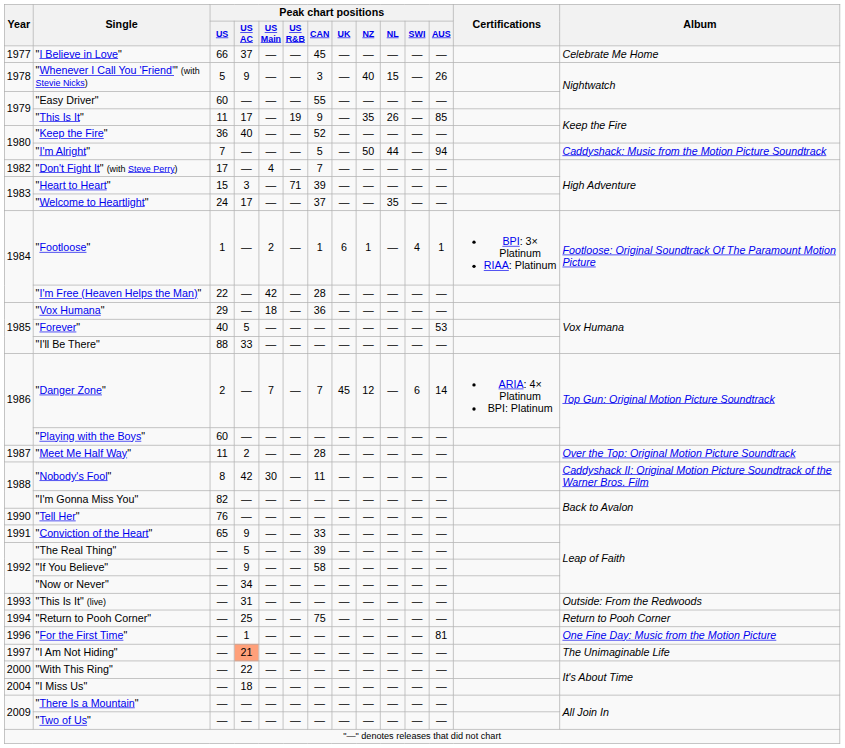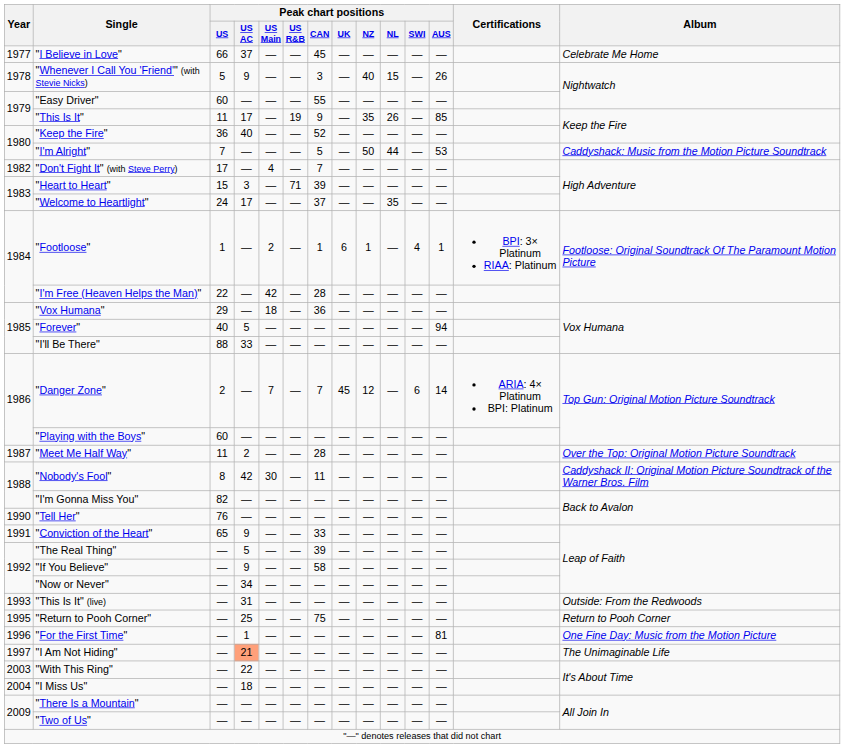 <table class="wikitable" style="text-align:center;">
 <tr>
 <th rowspan="2">Year</th>
 <th rowspan="2">Single</th>
 <th colspan="10">Peak chart positions</th>
 <th rowspan="2">Certifications</th>
 <th rowspan="2">Album</th>
 </tr>
 <tr style="font-size:smaller;">
 <th width="30"><a href='#'>US</a><br></th>
 <th width="30"><a href='#'>US AC</a><br></th>
 <th width="30"><a href='#'>US Main</a><br></th>
 <th width="30"><a href='#'>US R&B</a><br></th>
 <th width="30"><a href='#'>CAN</a><br></th>
 <th width="30"><a href='#'>UK</a><br></th>
 <th width="30"><a href='#'>NZ</a><br></th>
 <th width="30"><a href='#'>NL</a><br></th>
 <th width="30"><a href='#'>SWI</a><br></th>
 <th width="30"><a href='#'>AUS</a><br></th>
 </tr>
 <tr>
 <td>1977</td>
 <td align="left">"<a href='#'>I Believe in Love</a>"</td>
 <td>66</td>
 <td>37</td>
 <td>—</td>
 <td>—</td>
 <td>45</td>
 <td>—</td>
 <td>—</td>
 <td>—</td>
 <td>—</td>
 <td>—</td>
 <td></td>
 <td align="left"><em>Celebrate Me Home</em></td>
 </tr>
 <tr>
 <td>1978</td>
 <td align="left">"<a href='#'>Whenever I Call You 'Friend'</a>" <small>(with <a href='#'>Stevie Nicks</a>)</small></td>
 <td>5</td>
 <td>9</td>
 <td>—</td>
 <td>—</td>
 <td>3</td>
 <td>—</td>
 <td>40</td>
 <td>15</td>
 <td>—</td>
 <td>26</td>
 <td></td>
 <td align="left" rowspan="2"><em>Nightwatch</em></td>
 </tr>
 <tr>
 <td rowspan="2">1979</td>
 <td align="left">"Easy Driver"</td>
 <td>60</td>
 <td>—</td>
 <td>—</td>
 <td>—</td>
 <td>55</td>
 <td>—</td>
 <td>—</td>
 <td>—</td>
 <td>—</td>
 <td>—</td>
 <td></td>
 </tr>
 <tr>
 <td align="left">"<a href='#'>This Is It</a>"</td>
 <td>11</td>
 <td>17</td>
 <td>—</td>
 <td>19</td>
 <td>9</td>
 <td>—</td>
 <td>35</td>
 <td>26</td>
 <td>—</td>
 <td>85</td>
 <td></td>
 <td align="left" rowspan="2"><em>Keep the Fire</em></td>
 </tr>
 <tr>
 <td rowspan="2">1980</td>
 <td align="left">"<a href='#'>Keep the Fire</a>"</td>
 <td>36</td>
 <td>40</td>
 <td>—</td>
 <td>—</td>
 <td>52</td>
 <td>—</td>
 <td>—</td>
 <td>—</td>
 <td>—</td>
 <td>—</td>
 <td></td>
 </tr>
 <tr>
 <td align="left">"<a href='#'>I'm Alright</a>"</td>
 <td>7</td>
 <td>—</td>
 <td>—</td>
 <td>—</td>
 <td>5</td>
 <td>—</td>
 <td>50</td>
 <td>44</td>
 <td>—</td>
-<td>94</td>
+<td>53</td>
 <td></td>
 <td align="left"><em><a href='#'>Caddyshack: Music from the Motion Picture Soundtrack</a></em></td>
 </tr>
 <tr>
 <td>1982</td>
 <td align="left">"<a href='#'>Don't Fight It</a>" <small>(with <a href='#'>Steve Perry</a>)</small></td>
 <td>17</td>
 <td>—</td>
 <td>4</td>
 <td>—</td>
 <td>7</td>
 <td>—</td>
 <td>—</td>
 <td>—</td>
 <td>—</td>
 <td>—</td>
 <td></td>
 <td align="left" rowspan="3"><em>High Adventure</em></td>
 </tr>
 <tr>
 <td rowspan="2">1983</td>
 <td align="left">"<a href='#'>Heart to Heart</a>"</td>
 <td>15</td>
 <td>3</td>
 <td>—</td>
 <td>71</td>
 <td>39</td>
 <td>—</td>
 <td>—</td>
 <td>—</td>
 <td>—</td>
 <td>—</td>
 <td></td>
 </tr>
 <tr>
 <td align="left">"<a href='#'>Welcome to Heartlight</a>"</td>
 <td>24</td>
 <td>17</td>
 <td>—</td>
 <td>—</td>
 <td>37</td>
 <td>—</td>
 <td>—</td>
 <td>35</td>
 <td>—</td>
 <td>—</td>
 <td></td>
 </tr>
 <tr>
 <td rowspan="2">1984</td>
 <td align="left">"<a href='#'>Footloose</a>"</td>
 <td>1</td>
 <td>—</td>
 <td>2</td>
 <td>—</td>
 <td>1</td>
 <td>6</td>
 <td>1</td>
 <td>—</td>
 <td>4</td>
 <td>1</td>
 <td><br><ul><li><a href='#'>BPI</a>: 3× Platinum</li><li><a href='#'>RIAA</a>: Platinum</li></ul></td>
 <td align="left" rowspan="2"><em><a href='#'>Footloose: Original Soundtrack Of The Paramount Motion Picture</a></em></td>
 </tr>
 <tr>
 <td align="left">"<a href='#'>I'm Free (Heaven Helps the Man)</a>"</td>
 <td>22</td>
 <td>—</td>
 <td>42</td>
 <td>—</td>
 <td>28</td>
 <td>—</td>
 <td>—</td>
 <td>—</td>
 <td>—</td>
 <td>—</td>
 <td></td>
 </tr>
 <tr>
 <td rowspan="3">1985</td>
 <td align="left">"<a href='#'>Vox Humana</a>"</td>
 <td>29</td>
 <td>—</td>
 <td>18</td>
 <td>—</td>
 <td>36</td>
 <td>—</td>
 <td>—</td>
 <td>—</td>
 <td>—</td>
 <td>—</td>
 <td></td>
 <td align="left" rowspan="3"><em>Vox Humana</em></td>
 </tr>
 <tr>
 <td align="left">"<a href='#'>Forever</a>"</td>
 <td>40</td>
 <td>5</td>
 <td>—</td>
 <td>—</td>
 <td>—</td>
 <td>—</td>
 <td>—</td>
 <td>—</td>
 <td>—</td>
-<td>53</td>
+<td>94</td>
 <td></td>
 </tr>
 <tr>
 <td align="left">"I'll Be There"</td>
 <td>88</td>
 <td>33</td>
 <td>—</td>
 <td>—</td>
 <td>—</td>
 <td>—</td>
 <td>—</td>
 <td>—</td>
 <td>—</td>
 <td>—</td>
 <td></td>
 </tr>
 <tr>
 <td rowspan="2">1986</td>
 <td align="left">"<a href='#'>Danger Zone</a>"</td>
 <td>2</td>
 <td>—</td>
 <td>7</td>
 <td>—</td>
 <td>7</td>
 <td>45</td>
 <td>12</td>
 <td>—</td>
 <td>6</td>
 <td>14</td>
 <td><br><ul><li><a href='#'>ARIA</a>: 4× Platinum</li><li>BPI: Platinum</li></ul></td>
 <td align="left" rowspan="2"><em><a href='#'>Top Gun: Original Motion Picture Soundtrack</a></em></td>
 </tr>
 <tr>
 <td align="left">"<a href='#'>Playing with the Boys</a>"</td>
 <td>60</td>
 <td>—</td>
 <td>—</td>
 <td>—</td>
 <td>—</td>
 <td>—</td>
 <td>—</td>
 <td>—</td>
 <td>—</td>
 <td>—</td>
 <td></td>
 </tr>
 <tr>
 <td>1987</td>
 <td align="left">"<a href='#'>Meet Me Half Way</a>"</td>
 <td>11</td>
 <td>2</td>
 <td>—</td>
 <td>—</td>
 <td>28</td>
 <td>—</td>
 <td>—</td>
 <td>—</td>
 <td>—</td>
 <td>—</td>
 <td></td>
 <td align="left"><em><a href='#'>Over the Top: Original Motion Picture Soundtrack</a></em></td>
 </tr>
 <tr>
 <td rowspan="2">1988</td>
 <td align="left">"<a href='#'>Nobody's Fool</a>"</td>
 <td>8</td>
 <td>42</td>
 <td>30</td>
 <td>—</td>
 <td>11</td>
 <td>—</td>
 <td>—</td>
 <td>—</td>
 <td>—</td>
 <td>—</td>
 <td></td>
 <td align="left"><em><a href='#'>Caddyshack II: Original Motion Picture Soundtrack of the Warner Bros. Film</a></em></td>
 </tr>
 <tr>
 <td align="left">"I'm Gonna Miss You"</td>
 <td>82</td>
 <td>—</td>
 <td>—</td>
 <td>—</td>
 <td>—</td>
 <td>—</td>
 <td>—</td>
 <td>—</td>
 <td>—</td>
 <td>—</td>
 <td></td>
 <td align="left" rowspan="2"><em>Back to Avalon</em></td>
 </tr>
 <tr>
 <td>1990</td>
 <td align="left">"<a href='#'>Tell Her</a>"</td>
 <td>76</td>
 <td>—</td>
 <td>—</td>
 <td>—</td>
 <td>—</td>
 <td>—</td>
 <td>—</td>
 <td>—</td>
 <td>—</td>
 <td>—</td>
 <td></td>
 </tr>
 <tr>
 <td>1991</td>
 <td align="left">"<a href='#'>Conviction of the Heart</a>"</td>
 <td>65</td>
 <td>9</td>
 <td>—</td>
 <td>—</td>
 <td>33</td>
 <td>—</td>
 <td>—</td>
 <td>—</td>
 <td>—</td>
 <td>—</td>
 <td></td>
 <td align="left" rowspan="4"><em>Leap of Faith</em></td>
 </tr>
 <tr>
 <td rowspan="3">1992</td>
 <td align="left">"The Real Thing"</td>
 <td>—</td>
 <td>5</td>
 <td>—</td>
 <td>—</td>
 <td>39</td>
 <td>—</td>
 <td>—</td>
 <td>—</td>
 <td>—</td>
 <td>—</td>
 <td></td>
 </tr>
 <tr>
 <td align="left">"If You Believe"</td>
 <td>—</td>
 <td>9</td>
 <td>—</td>
 <td>—</td>
 <td>58</td>
 <td>—</td>
 <td>—</td>
 <td>—</td>
 <td>—</td>
 <td>—</td>
 <td></td>
 </tr>
 <tr>
 <td align="left">"Now or Never"</td>
 <td>—</td>
 <td>34</td>
 <td>—</td>
 <td>—</td>
 <td>—</td>
 <td>—</td>
 <td>—</td>
 <td>—</td>
 <td>—</td>
 <td>—</td>
 <td></td>
 </tr>
 <tr>
 <td>1993</td>
 <td align="left">"This Is It" <small>(live)</small></td>
 <td>—</td>
 <td>31</td>
 <td>—</td>
 <td>—</td>
 <td>—</td>
 <td>—</td>
 <td>—</td>
 <td>—</td>
 <td>—</td>
 <td>—</td>
 <td></td>
 <td align="left"><em>Outside: From the Redwoods</em></td>
 </tr>
 <tr>
-<td>1994</td>
+<td>1995</td>
 <td align="left">"Return to Pooh Corner"</td>
 <td>—</td>
 <td>25</td>
 <td>—</td>
 <td>—</td>
 <td>75</td>
 <td>—</td>
 <td>—</td>
 <td>—</td>
 <td>—</td>
 <td>—</td>
 <td></td>
 <td align="left"><em>Return to Pooh Corner</em></td>
 </tr>
 <tr>
 <td>1996</td>
 <td align="left">"<a href='#'>For the First Time</a>"</td>
 <td>—</td>
 <td>1</td>
 <td>—</td>
 <td>—</td>
 <td>—</td>
 <td>—</td>
 <td>—</td>
 <td>—</td>
 <td>—</td>
 <td>81</td>
 <td></td>
 <td align="left"><em><a href='#'>One Fine Day: Music from the Motion Picture</a></em></td>
 </tr>
 <tr>
 <td>1997</td>
 <td align="left">"I Am Not Hiding"</td>
 <td>—</td>
 <td style="background: lightsalmon;">21</td>
 <td>—</td>
 <td>—</td>
 <td>—</td>
 <td>—</td>
 <td>—</td>
 <td>—</td>
 <td>—</td>
 <td>—</td>
 <td></td>
 <td align="left"><em>The Unimaginable Life</em></td>
 </tr>
 <tr>
-<td>2000</td>
+<td>2003</td>
 <td align="left">"With This Ring"</td>
 <td>—</td>
 <td>22</td>
 <td>—</td>
 <td>—</td>
 <td>—</td>
 <td>—</td>
 <td>—</td>
 <td>—</td>
 <td>—</td>
 <td>—</td>
 <td></td>
 <td align="left" rowspan="2"><em>It's About Time</em></td>
 </tr>
 <tr>
 <td>2004</td>
 <td align="left">"I Miss Us"</td>
 <td>—</td>
 <td>18</td>
 <td>—</td>
 <td>—</td>
 <td>—</td>
 <td>—</td>
 <td>—</td>
 <td>—</td>
 <td>—</td>
 <td>—</td>
 <td></td>
 </tr>
 <tr>
 <td rowspan="2">2009</td>
 <td align="left">"<a href='#'>There Is a Mountain</a>"</td>
 <td>—</td>
 <td>—</td>
 <td>—</td>
 <td>—</td>
 <td>—</td>
 <td>—</td>
 <td>—</td>
 <td>—</td>
 <td>—</td>
 <td>—</td>
 <td></td>
 <td align="left" rowspan="2"><em>All Join In</em></td>
 </tr>
 <tr>
 <td align="left">"<a href='#'>Two of Us</a>"</td>
 <td>—</td>
 <td>—</td>
 <td>—</td>
 <td>—</td>
 <td>—</td>
 <td>—</td>
 <td>—</td>
 <td>—</td>
 <td>—</td>
 <td>—</td>
 <td></td>
 </tr>
 <tr>
 <td colspan="20" style="font-size:85%">"—" denotes releases that did not chart</td>
 </tr>
 </table>
